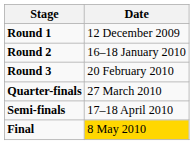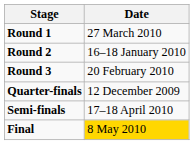 <table class="wikitable">
 <tr>
 <th><strong>Stage</strong></th>
 <th><strong>Date</strong></th>
 </tr>
 <tr>
 <td><strong>Round 1</strong></td>
-<td>12 December 2009</td>
+<td>27 March 2010</td>
 </tr>
 <tr>
 <td><strong>Round 2</strong></td>
 <td>16–18 January 2010</td>
 </tr>
 <tr>
 <td><strong>Round 3</strong></td>
 <td>20 February 2010</td>
 </tr>
 <tr>
 <td><strong>Quarter-finals</strong></td>
-<td>27 March 2010</td>
+<td>12 December 2009</td>
 </tr>
 <tr>
 <td><strong>Semi-finals</strong></td>
 <td>17–18 April 2010</td>
 </tr>
 <tr>
 <td><strong>Final</strong></td>
 <td style="background: gold;">8 May 2010</td>
 </tr>
 </table>
